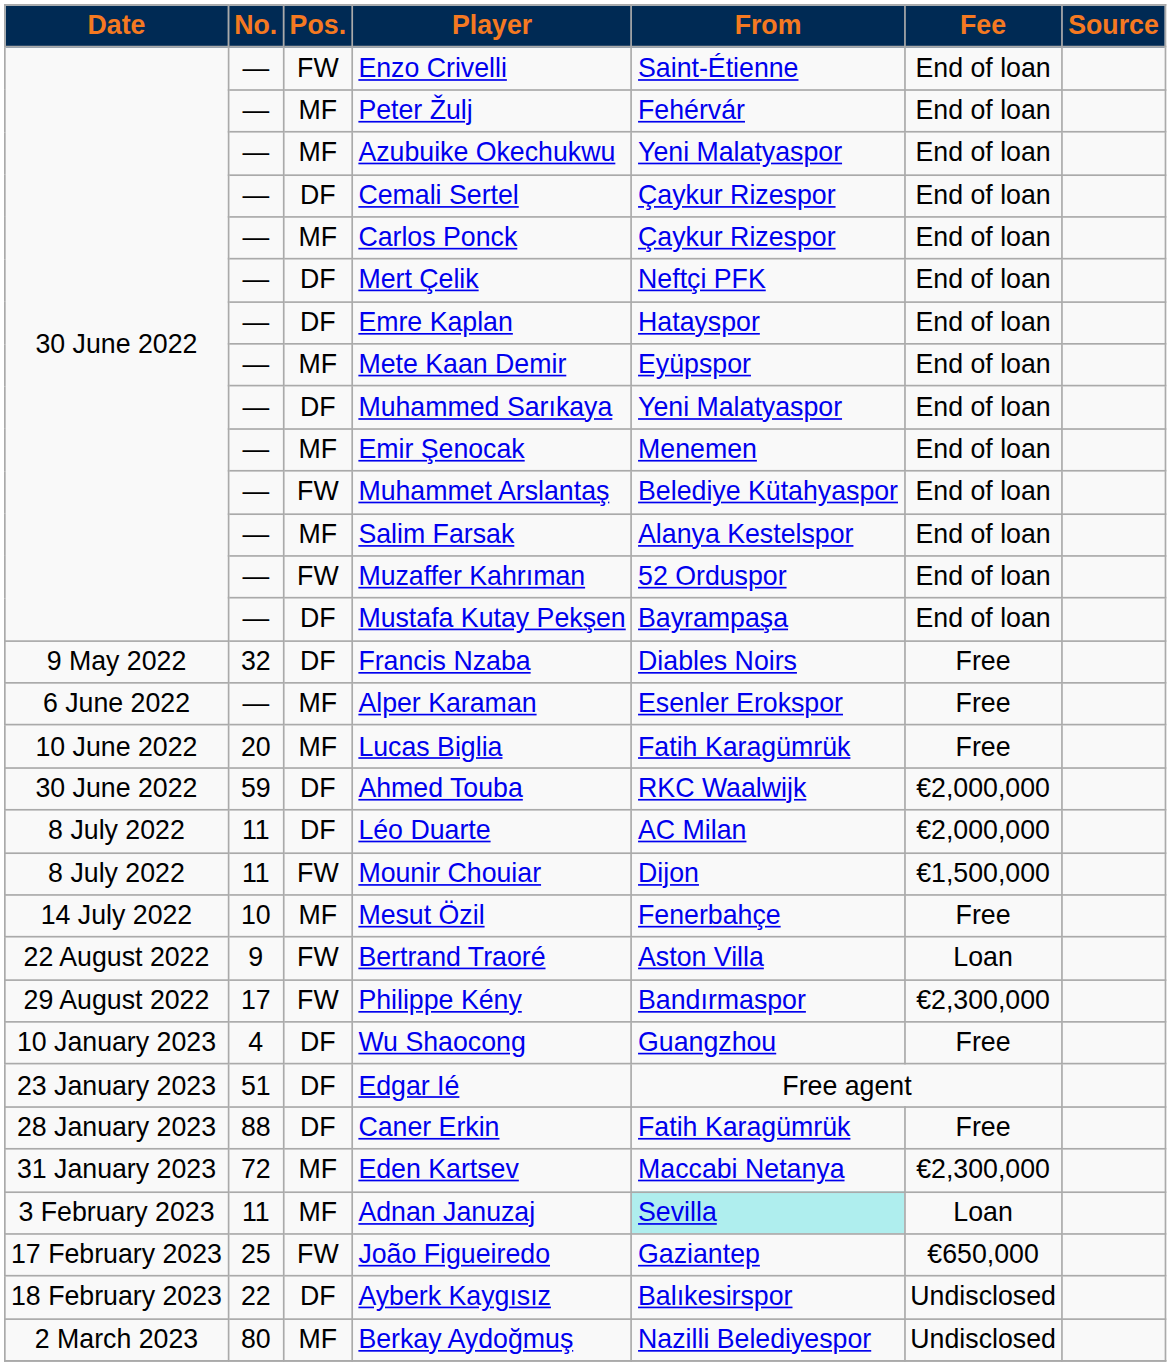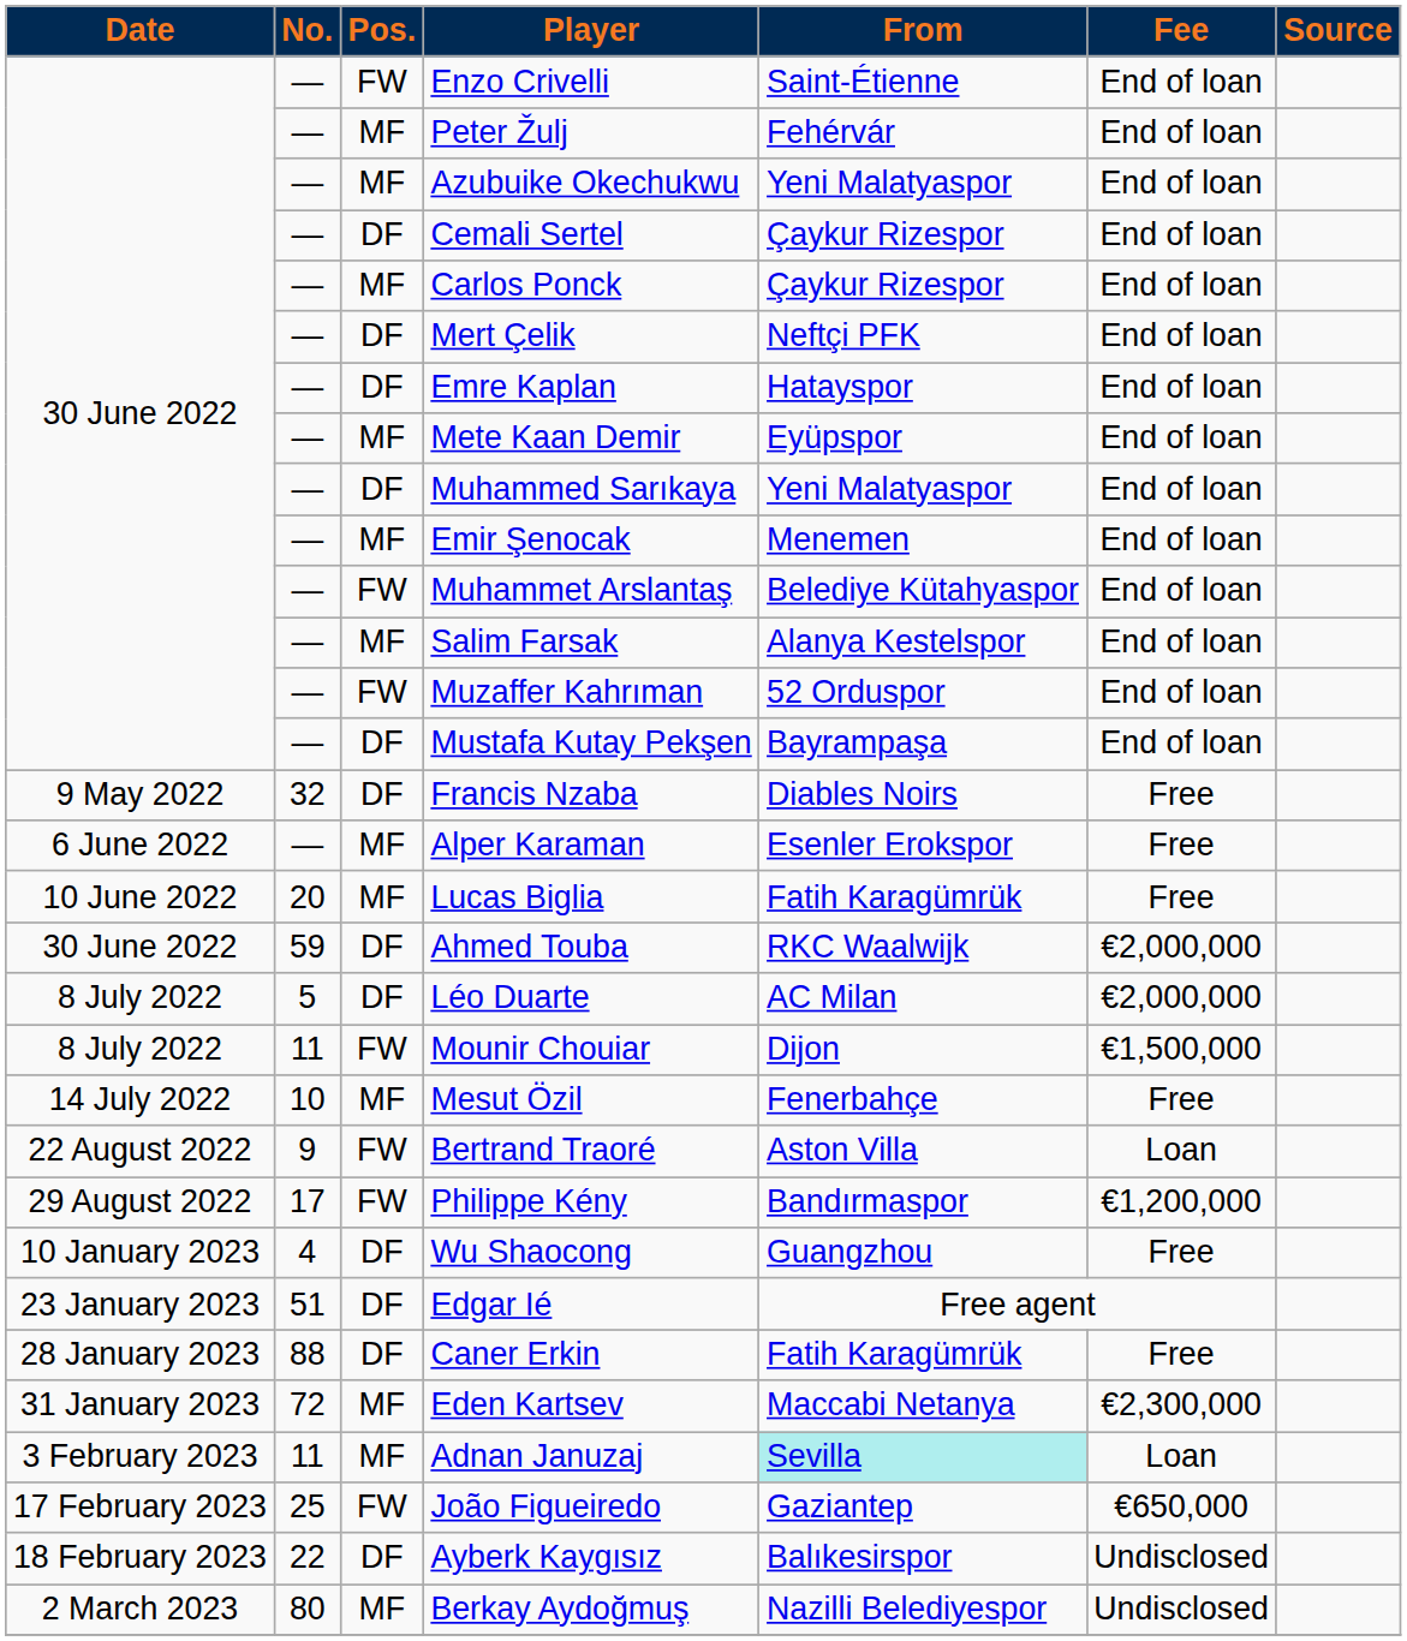 <table class="wikitable sortable" style="text-align:center;">
 <tr>
 <th scope="col" style="background-color:#002a54;color:#f57921">Date</th>
 <th scope="col" style="background-color:#002a54;color:#f57921">No.</th>
 <th scope="col" style="background-color:#002a54;color:#f57921">Pos.</th>
 <th scope="col" style="background-color:#002a54;color:#f57921">Player</th>
 <th scope="col" style="background-color:#002a54;color:#f57921">From</th>
 <th scope="col" style="background-color:#002a54;color:#f57921" data-sort-type="currency">Fee</th>
 <th scope="col" class="unsortable" style="background-color:#002a54;color:#f57921">Source</th>
 </tr>
 <tr>
 <td rowspan="14">30 June 2022</td>
 <td>—</td>
 <td>FW</td>
 <td align=left> <a href='#'>Enzo Crivelli</a></td>
 <td align=left> <a href='#'>Saint-Étienne</a></td>
 <td>End of loan</td>
 <td></td>
 </tr>
 <tr>
 <td>—</td>
 <td>MF</td>
 <td align=left> <a href='#'>Peter Žulj</a></td>
 <td align=left> <a href='#'>Fehérvár</a></td>
 <td>End of loan</td>
 <td></td>
 </tr>
 <tr>
 <td>—</td>
 <td>MF</td>
 <td align=left> <a href='#'>Azubuike Okechukwu</a></td>
 <td align=left> <a href='#'>Yeni Malatyaspor</a></td>
 <td>End of loan</td>
 <td></td>
 </tr>
 <tr>
 <td>—</td>
 <td>DF</td>
 <td align=left> <a href='#'>Cemali Sertel</a></td>
 <td align=left> <a href='#'>Çaykur Rizespor</a></td>
 <td>End of loan</td>
 <td></td>
 </tr>
 <tr>
 <td>—</td>
 <td>MF</td>
 <td align=left> <a href='#'>Carlos Ponck</a></td>
 <td align=left> <a href='#'>Çaykur Rizespor</a></td>
 <td>End of loan</td>
 <td></td>
 </tr>
 <tr>
 <td>—</td>
 <td>DF</td>
 <td align=left> <a href='#'>Mert Çelik</a></td>
 <td align=left> <a href='#'>Neftçi PFK</a></td>
 <td>End of loan</td>
 <td></td>
 </tr>
 <tr>
 <td>—</td>
 <td>DF</td>
 <td align=left> <a href='#'>Emre Kaplan</a></td>
 <td align=left> <a href='#'>Hatayspor</a></td>
 <td>End of loan</td>
 <td></td>
 </tr>
 <tr>
 <td>—</td>
 <td>MF</td>
 <td align=left> <a href='#'>Mete Kaan Demir</a></td>
 <td align=left> <a href='#'>Eyüpspor</a></td>
 <td>End of loan</td>
 <td></td>
 </tr>
 <tr>
 <td>—</td>
 <td>DF</td>
 <td align=left> <a href='#'>Muhammed Sarıkaya</a></td>
 <td align=left> <a href='#'>Yeni Malatyaspor</a></td>
 <td>End of loan</td>
 <td></td>
 </tr>
 <tr>
 <td>—</td>
 <td>MF</td>
 <td align=left> <a href='#'>Emir Şenocak</a></td>
 <td align=left> <a href='#'>Menemen</a></td>
 <td>End of loan</td>
 <td></td>
 </tr>
 <tr>
 <td>—</td>
 <td>FW</td>
 <td align=left> <a href='#'>Muhammet Arslantaş</a></td>
 <td align=left> <a href='#'>Belediye Kütahyaspor</a></td>
 <td>End of loan</td>
 <td></td>
 </tr>
 <tr>
 <td>—</td>
 <td>MF</td>
 <td align=left> <a href='#'>Salim Farsak</a></td>
 <td align=left> <a href='#'>Alanya Kestelspor</a></td>
 <td>End of loan</td>
 <td></td>
 </tr>
 <tr>
 <td>—</td>
 <td>FW</td>
 <td align=left> <a href='#'>Muzaffer Kahrıman</a></td>
 <td align=left> <a href='#'>52 Orduspor</a></td>
 <td>End of loan</td>
 <td></td>
 </tr>
 <tr>
 <td>—</td>
 <td>DF</td>
 <td align=left> <a href='#'>Mustafa Kutay Pekşen</a></td>
 <td align=left> <a href='#'>Bayrampaşa</a></td>
 <td>End of loan</td>
 <td></td>
 </tr>
 <tr>
 <td>9 May 2022</td>
 <td>32</td>
 <td>DF</td>
 <td align=left> <a href='#'>Francis Nzaba</a></td>
 <td align=left> <a href='#'>Diables Noirs</a></td>
 <td>Free</td>
 <td></td>
 </tr>
 <tr>
 <td>6 June 2022</td>
 <td>—</td>
 <td>MF</td>
 <td align=left> <a href='#'>Alper Karaman</a></td>
 <td align=left> <a href='#'>Esenler Erokspor</a></td>
 <td>Free</td>
 <td></td>
 </tr>
 <tr>
 <td>10 June 2022</td>
 <td>20</td>
 <td>MF</td>
 <td align=left> <a href='#'>Lucas Biglia</a></td>
 <td align=left> <a href='#'>Fatih Karagümrük</a></td>
 <td>Free</td>
 <td></td>
 </tr>
 <tr>
 <td>30 June 2022</td>
 <td>59</td>
 <td>DF</td>
 <td align=left> <a href='#'>Ahmed Touba</a></td>
 <td align=left> <a href='#'>RKC Waalwijk</a></td>
 <td>€2,000,000</td>
 <td></td>
 </tr>
 <tr>
 <td>8 July 2022</td>
-<td>11</td>
+<td>5</td>
 <td>DF</td>
 <td align=left> <a href='#'>Léo Duarte</a></td>
 <td align=left> <a href='#'>AC Milan</a></td>
 <td>€2,000,000</td>
 <td></td>
 </tr>
 <tr>
 <td>8 July 2022</td>
 <td>11</td>
 <td>FW</td>
 <td align=left> <a href='#'>Mounir Chouiar</a></td>
 <td align=left> <a href='#'>Dijon</a></td>
 <td>€1,500,000</td>
 <td></td>
 </tr>
 <tr>
 <td>14 July 2022</td>
 <td>10</td>
 <td>MF</td>
 <td align=left> <a href='#'>Mesut Özil</a></td>
 <td align=left> <a href='#'>Fenerbahçe</a></td>
 <td>Free</td>
 <td></td>
 </tr>
 <tr>
 <td>22 August 2022</td>
 <td>9</td>
 <td>FW</td>
 <td align=left> <a href='#'>Bertrand Traoré</a></td>
 <td align=left> <a href='#'>Aston Villa</a></td>
 <td>Loan</td>
 <td></td>
 </tr>
 <tr>
 <td>29 August 2022</td>
 <td>17</td>
 <td>FW</td>
 <td align=left> <a href='#'>Philippe Kény</a></td>
 <td align=left> <a href='#'>Bandırmaspor</a></td>
-<td>€2,300,000</td>
+<td>€1,200,000</td>
 <td></td>
 </tr>
 <tr>
 <td>10 January 2023</td>
 <td>4</td>
 <td>DF</td>
 <td align=left> <a href='#'>Wu Shaocong</a></td>
 <td align=left> <a href='#'>Guangzhou</a></td>
 <td>Free</td>
 <td></td>
 </tr>
 <tr>
 <td>23 January 2023</td>
 <td>51</td>
 <td>DF</td>
 <td align=left> <a href='#'>Edgar Ié</a></td>
 <td colspan=2>Free agent</td>
 <td></td>
 </tr>
 <tr>
 <td>28 January 2023</td>
 <td>88</td>
 <td>DF</td>
 <td align=left> <a href='#'>Caner Erkin</a></td>
 <td align=left> <a href='#'>Fatih Karagümrük</a></td>
 <td>Free</td>
 <td></td>
 </tr>
 <tr>
 <td>31 January 2023</td>
 <td>72</td>
 <td>MF</td>
 <td align=left> <a href='#'>Eden Kartsev</a></td>
 <td align=left> <a href='#'>Maccabi Netanya</a></td>
 <td>€2,300,000</td>
 <td></td>
 </tr>
 <tr>
 <td>3 February 2023</td>
 <td>11</td>
 <td>MF</td>
 <td align=left> <a href='#'>Adnan Januzaj</a></td>
 <td align=left style="background: paleturquoise;"> <a href='#'>Sevilla</a></td>
 <td>Loan</td>
 <td></td>
 </tr>
 <tr>
 <td>17 February 2023</td>
 <td>25</td>
 <td>FW</td>
 <td align=left> <a href='#'>João Figueiredo</a></td>
 <td align=left> <a href='#'>Gaziantep</a></td>
 <td>€650,000</td>
 <td></td>
 </tr>
 <tr>
 <td>18 February 2023</td>
 <td>22</td>
 <td>DF</td>
 <td align=left> <a href='#'>Ayberk Kaygısız</a></td>
 <td align=left> <a href='#'>Balıkesirspor</a></td>
 <td>Undisclosed</td>
 <td></td>
 </tr>
 <tr>
 <td>2 March 2023</td>
 <td>80</td>
 <td>MF</td>
 <td align=left> <a href='#'>Berkay Aydoğmuş</a></td>
 <td align=left> <a href='#'>Nazilli Belediyespor</a></td>
 <td>Undisclosed</td>
 <td></td>
 </tr>
 <tr>
 </tr>
 </table>
